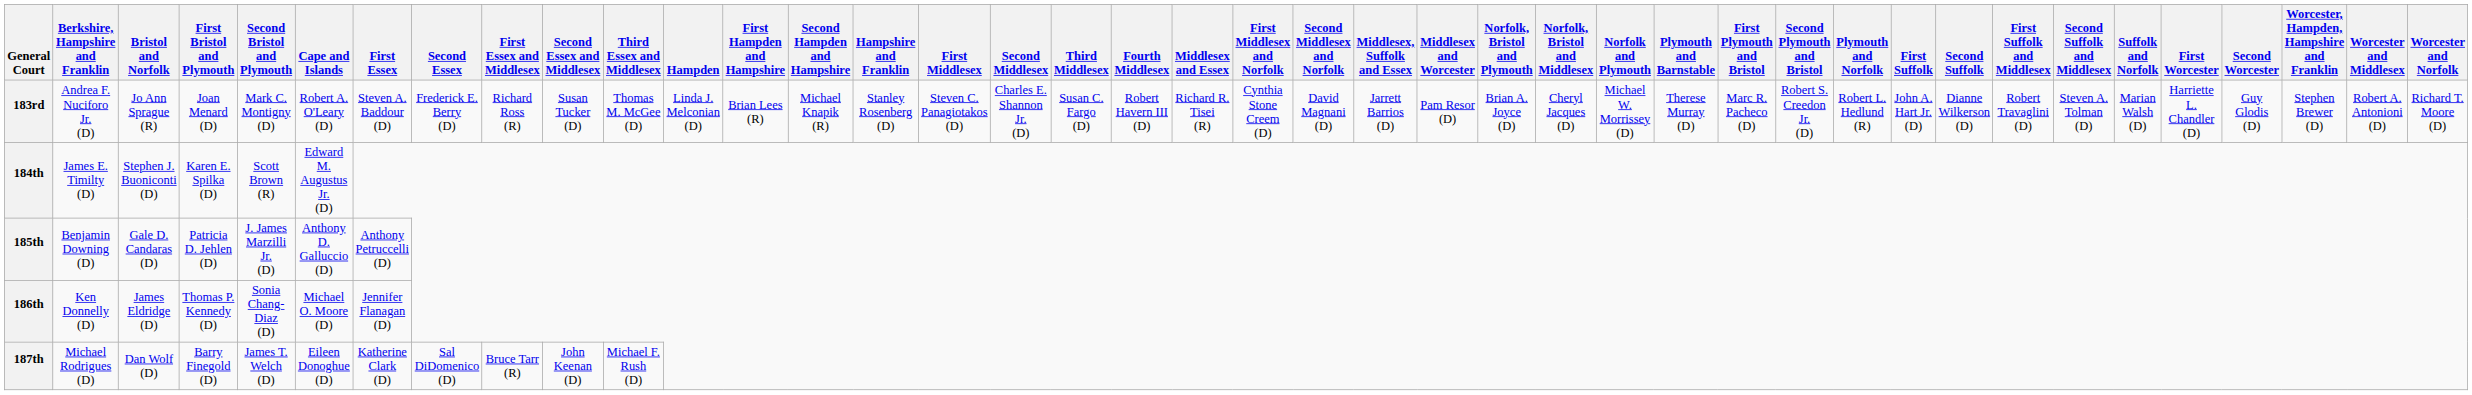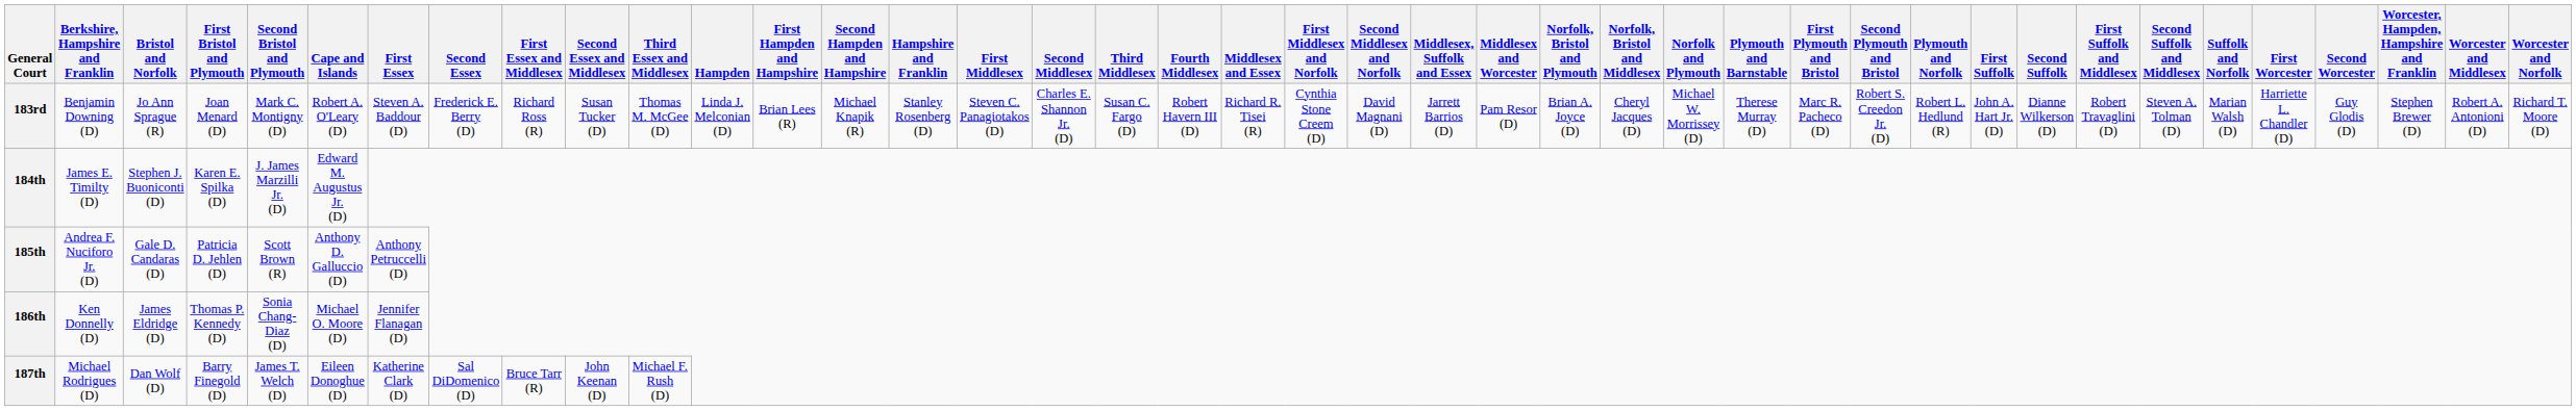 <table class="wikitable" style="text-align:center">
 <tr valign=bottom>
 <th>General Court</th>
 <th><a href='#'>Berkshire, Hampshire and Franklin</a></th>
 <th><a href='#'>Bristol and Norfolk</a></th>
 <th><a href='#'>First Bristol and Plymouth</a></th>
 <th><a href='#'>Second Bristol and Plymouth</a></th>
 <th><a href='#'>Cape and Islands</a></th>
 <th><a href='#'>First Essex</a></th>
 <th><a href='#'>Second Essex</a></th>
 <th><a href='#'>First Essex and Middlesex</a></th>
 <th><a href='#'>Second Essex and Middlesex</a></th>
 <th><a href='#'>Third Essex and Middlesex</a></th>
 <th><a href='#'>Hampden</a></th>
 <th><a href='#'>First Hampden and Hampshire</a></th>
 <th><a href='#'>Second Hampden and Hampshire</a></th>
 <th><a href='#'>Hampshire and Franklin</a></th>
 <th><a href='#'>First Middlesex</a></th>
 <th><a href='#'>Second Middlesex</a></th>
 <th><a href='#'>Third Middlesex</a></th>
 <th><a href='#'>Fourth Middlesex</a></th>
 <th><a href='#'>Middlesex and Essex</a></th>
 <th><a href='#'>First Middlesex and Norfolk</a></th>
 <th><a href='#'>Second Middlesex and Norfolk</a></th>
 <th><a href='#'>Middlesex, Suffolk and Essex</a></th>
 <th><a href='#'>Middlesex and Worcester</a></th>
 <th><a href='#'>Norfolk, Bristol and Plymouth</a></th>
 <th><a href='#'>Norfolk, Bristol and Middlesex</a></th>
 <th><a href='#'>Norfolk and Plymouth</a></th>
 <th><a href='#'>Plymouth and Barnstable</a></th>
 <th><a href='#'>First Plymouth and Bristol</a></th>
 <th><a href='#'>Second Plymouth and Bristol</a></th>
 <th><a href='#'>Plymouth and Norfolk</a></th>
 <th><a href='#'>First Suffolk</a></th>
 <th><a href='#'>Second Suffolk</a></th>
 <th><a href='#'>First Suffolk and Middlesex</a></th>
 <th><a href='#'>Second Suffolk and Middlesex</a></th>
 <th><a href='#'>Suffolk and Norfolk</a></th>
 <th><a href='#'>First Worcester</a></th>
 <th><a href='#'>Second Worcester</a></th>
 <th><a href='#'>Worcester, Hampden, Hampshire and Franklin</a></th>
 <th><a href='#'>Worcester and Middlesex</a></th>
 <th><a href='#'>Worcester and Norfolk</a></th>
 </tr>
 <tr>
 <th>183rd<br><br></th>
-<td><a href='#'>Andrea F. Nuciforo Jr.</a><br>(D)</td>
+<td><a href='#'>Benjamin Downing</a><br>(D)</td>
 <td><a href='#'>Jo Ann Sprague</a><br>(R)</td>
 <td><a href='#'>Joan Menard</a><br>(D)</td>
 <td><a href='#'>Mark C. Montigny</a><br>(D)</td>
 <td><a href='#'>Robert A. O'Leary</a><br>(D)</td>
 <td><a href='#'>Steven A. Baddour</a><br>(D)</td>
 <td><a href='#'>Frederick E. Berry</a><br>(D)</td>
 <td><a href='#'>Richard Ross</a><br>(R)</td>
 <td><a href='#'>Susan Tucker</a><br>(D)</td>
 <td><a href='#'>Thomas M. McGee</a><br>(D)</td>
 <td><a href='#'>Linda J. Melconian</a><br>(D)</td>
 <td><a href='#'>Brian Lees</a><br>(R)</td>
 <td><a href='#'>Michael Knapik</a><br>(R)</td>
 <td><a href='#'>Stanley Rosenberg</a><br>(D)</td>
 <td><a href='#'>Steven C. Panagiotakos</a><br>(D)</td>
 <td><a href='#'>Charles E. Shannon Jr.</a><br>(D)</td>
 <td><a href='#'>Susan C. Fargo</a><br>(D)</td>
 <td><a href='#'>Robert Havern III</a><br>(D)</td>
 <td><a href='#'>Richard R. Tisei</a><br>(R)</td>
 <td><a href='#'>Cynthia Stone Creem</a><br>(D)</td>
 <td><a href='#'>David Magnani</a><br>(D)</td>
 <td><a href='#'>Jarrett Barrios</a><br>(D)</td>
 <td><a href='#'>Pam Resor</a><br>(D)</td>
 <td><a href='#'>Brian A. Joyce</a><br>(D)</td>
 <td><a href='#'>Cheryl Jacques</a><br>(D)</td>
 <td><a href='#'>Michael W. Morrissey</a><br>(D)</td>
 <td><a href='#'>Therese Murray</a><br>(D)</td>
 <td><a href='#'>Marc R. Pacheco</a><br>(D)</td>
 <td><a href='#'>Robert S. Creedon Jr.</a><br>(D)</td>
 <td><a href='#'>Robert L. Hedlund</a><br>(R)</td>
 <td><a href='#'>John A. Hart Jr.</a><br>(D)</td>
 <td><a href='#'>Dianne Wilkerson</a><br>(D)</td>
 <td><a href='#'>Robert Travaglini</a><br>(D)</td>
 <td><a href='#'>Steven A. Tolman</a><br>(D)</td>
 <td><a href='#'>Marian Walsh</a><br>(D)</td>
 <td><a href='#'>Harriette L. Chandler</a><br>(D)</td>
 <td><a href='#'>Guy Glodis</a><br>(D)</td>
 <td><a href='#'>Stephen Brewer</a><br>(D)</td>
 <td><a href='#'>Robert A. Antonioni</a><br>(D)</td>
 <td><a href='#'>Richard T. Moore</a><br>(D)</td>
 </tr>
 <tr>
 <th>184th<br><br></th>
 <td><a href='#'>James E. Timilty</a><br>(D)</td>
 <td><a href='#'>Stephen J. Buoniconti</a><br>(D)</td>
 <td><a href='#'>Karen E. Spilka</a><br>(D)</td>
-<td><a href='#'>Scott Brown</a><br>(R)</td>
+<td><a href='#'>J. James Marzilli Jr.</a><br>(D)</td>
 <td><a href='#'>Edward M. Augustus Jr.</a><br>(D)</td>
 </tr>
 <tr>
 <th>185th<br><br></th>
-<td><a href='#'>Benjamin Downing</a><br>(D)</td>
+<td><a href='#'>Andrea F. Nuciforo Jr.</a><br>(D)</td>
 <td><a href='#'>Gale D. Candaras</a><br>(D)</td>
 <td><a href='#'>Patricia D. Jehlen</a><br>(D)</td>
-<td><a href='#'>J. James Marzilli Jr.</a><br>(D)</td>
+<td><a href='#'>Scott Brown</a><br>(R)</td>
 <td><a href='#'>Anthony D. Galluccio</a><br>(D)</td>
 <td><a href='#'>Anthony Petruccelli</a><br>(D)</td>
 </tr>
 <tr>
 <th>186th<br><br></th>
 <td><a href='#'>Ken Donnelly</a><br>(D)</td>
 <td><a href='#'>James Eldridge</a><br>(D)</td>
 <td><a href='#'>Thomas P. Kennedy</a><br>(D)</td>
 <td><a href='#'>Sonia Chang-Diaz</a><br>(D)</td>
 <td><a href='#'>Michael O. Moore</a><br>(D)</td>
 <td><a href='#'>Jennifer Flanagan</a><br>(D)</td>
 </tr>
 <tr>
 <th>187th<br><br></th>
 <td><a href='#'>Michael Rodrigues</a><br>(D)</td>
 <td><a href='#'>Dan Wolf</a><br>(D)</td>
 <td><a href='#'>Barry Finegold</a><br>(D)</td>
 <td><a href='#'>James T. Welch</a><br>(D)</td>
 <td><a href='#'>Eileen Donoghue</a><br>(D)</td>
 <td><a href='#'>Katherine Clark</a><br>(D)</td>
 <td><a href='#'>Sal DiDomenico</a><br>(D)</td>
 <td><a href='#'>Bruce Tarr</a><br>(R)</td>
 <td><a href='#'>John Keenan</a><br>(D)</td>
 <td><a href='#'>Michael F. Rush</a><br>(D)</td>
 </tr>
 </table>
